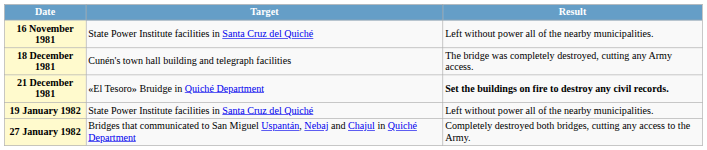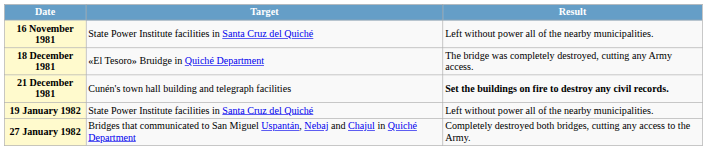 <table class="wikitable sortable" width=70%>
 <tr style="color:white;">
 <th style="background:#659ec7;" align=center>Date</th>
 <th style="background:#659ec7;" align=center>Target</th>
 <th style="background:#659ec7;" align=center>Result</th>
 </tr>
 <tr>
 <th style="background:lemonchiffon;">16 November 1981</th>
 <td>State Power Institute facilities in <a href='#'>Santa Cruz del Quiché</a></td>
 <td>Left without power all of the nearby municipalities.</td>
 </tr>
 <tr>
 <th style="background:lemonchiffon;">18 December 1981</th>
-<td>Cunén's town hall building and telegraph facilities</td>
+<td>«El Tesoro» Bruidge in <a href='#'>Quiché Department</a></td>
 <td>The bridge was completely destroyed, cutting any Army access.</td>
 </tr>
 <tr>
 <th style="background:lemonchiffon;">21 December 1981</th>
-<td>«El Tesoro» Bruidge in <a href='#'>Quiché Department</a></td>
+<td>Cunén's town hall building and telegraph facilities</td>
 <td><strong>Set the buildings on fire to destroy any civil records.</strong></td>
 </tr>
 <tr>
 <th style="background:lemonchiffon;">19 January 1982</th>
 <td>State Power Institute facilities in <a href='#'>Santa Cruz del Quiché</a></td>
 <td>Left without power all of the nearby municipalities.</td>
 </tr>
 <tr>
 <th style="background:lemonchiffon;">27 January 1982</th>
 <td>Bridges that communicated to San Miguel <a href='#'>Uspantán</a>, <a href='#'>Nebaj</a> and <a href='#'>Chajul</a> in <a href='#'>Quiché Department</a></td>
 <td>Completely destroyed both bridges, cutting any access to the Army.</td>
 </tr>
 </table>
